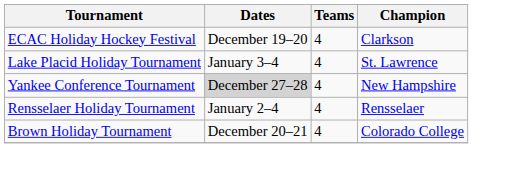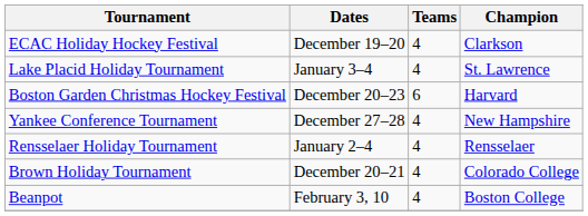 <table class="wikitable">
 <tr>
 <th>Tournament</th>
 <th>Dates</th>
 <th>Teams</th>
 <th>Champion</th>
 </tr>
 <tr>
 <td><a href='#'>ECAC Holiday Hockey Festival</a></td>
 <td>December 19–20</td>
 <td>4</td>
 <td><a href='#'>Clarkson</a></td>
 </tr>
 <tr>
 <td><a href='#'>Lake Placid Holiday Tournament</a></td>
 <td>January 3–4</td>
 <td>4</td>
 <td><a href='#'>St. Lawrence</a></td>
 </tr>
 <tr>
+<td><a href='#'>Boston Garden Christmas Hockey Festival</a></td>
+<td>December 20–23</td>
+<td>6</td>
+<td><a href='#'>Harvard</a></td>
+</tr>
+<tr>
 <td><a href='#'>Yankee Conference Tournament</a></td>
-<td style="background: lightgrey;">December 27–28</td>
+<td>December 27–28</td>
 <td>4</td>
 <td><a href='#'>New Hampshire</a></td>
 </tr>
 <tr>
 <td><a href='#'>Rensselaer Holiday Tournament</a></td>
 <td>January 2–4</td>
 <td>4</td>
 <td><a href='#'>Rensselaer</a></td>
 </tr>
 <tr>
 <td><a href='#'>Brown Holiday Tournament</a></td>
 <td>December 20–21</td>
 <td>4</td>
 <td><a href='#'>Colorado College</a></td>
 </tr>
 <tr>
+<td><a href='#'>Beanpot</a></td>
+<td>February 3, 10</td>
+<td>4</td>
+<td><a href='#'>Boston College</a></td>
+</tr>
+<tr>
 </tr>
 </table>
